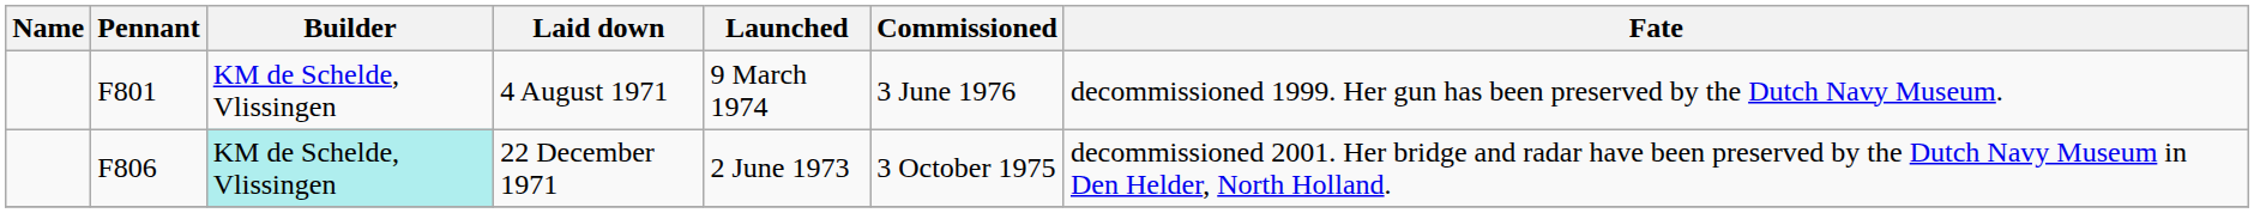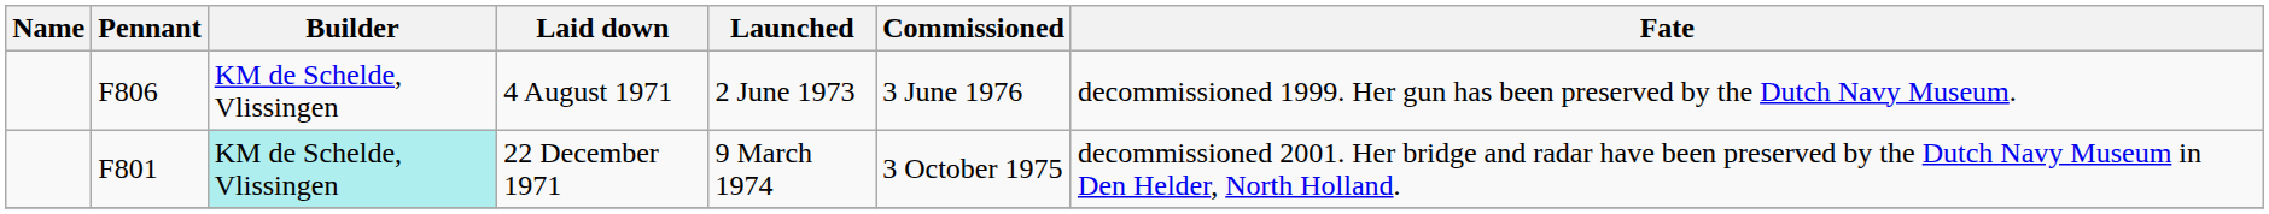 <table class="wikitable">
 <tr>
 <th>Name</th>
 <th>Pennant</th>
 <th>Builder</th>
 <th>Laid down</th>
 <th>Launched</th>
 <th>Commissioned</th>
 <th>Fate</th>
 </tr>
 <tr>
 <td></td>
-<td>F801</td>
+<td>F806</td>
 <td><a href='#'>KM de Schelde</a>, Vlissingen</td>
 <td>4 August 1971</td>
-<td>9 March 1974</td>
+<td>2 June 1973</td>
 <td>3 June 1976</td>
 <td>decommissioned 1999. Her gun has been preserved by the <a href='#'>Dutch Navy Museum</a>.</td>
 </tr>
 <tr>
 <td></td>
-<td>F806</td>
+<td>F801</td>
 <td style="background: paleturquoise;">KM de Schelde, Vlissingen</td>
 <td>22 December 1971</td>
-<td>2 June 1973</td>
+<td>9 March 1974</td>
 <td>3 October 1975</td>
 <td>decommissioned 2001. Her bridge and radar have been preserved by the <a href='#'>Dutch Navy Museum</a> in <a href='#'>Den Helder</a>, <a href='#'>North Holland</a>.</td>
 </tr>
 <tr>
 </tr>
 </table>
